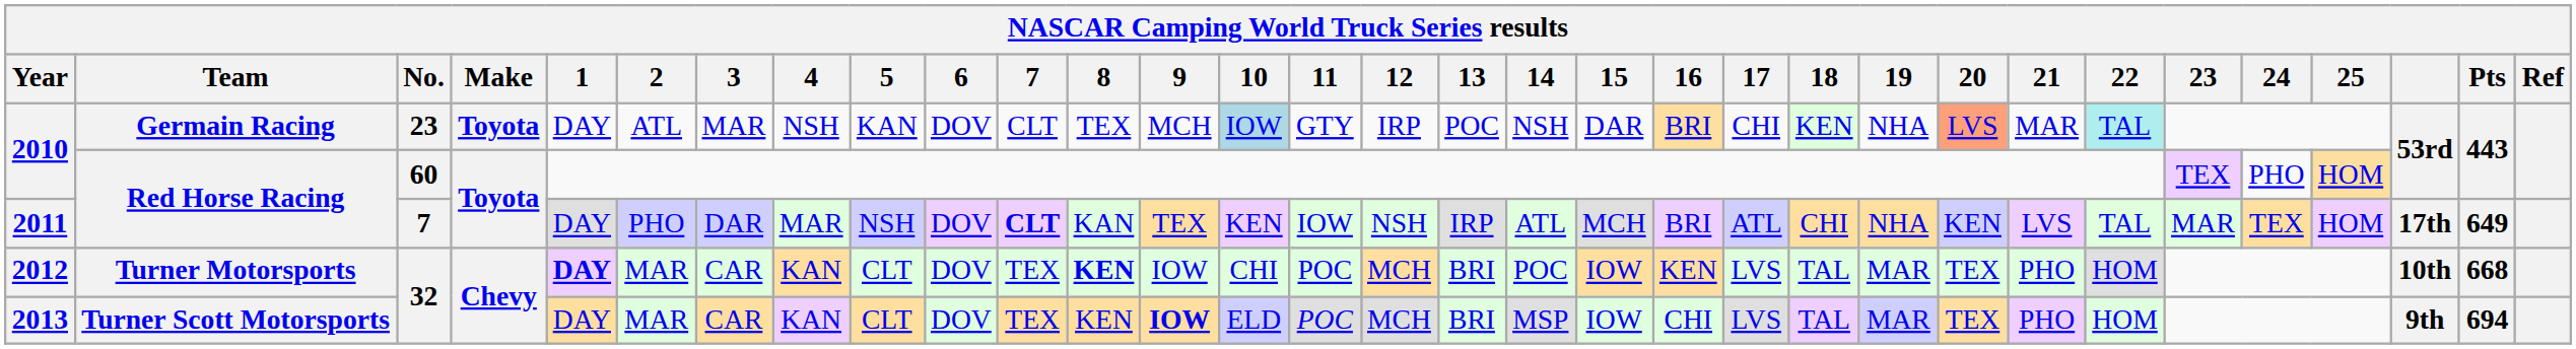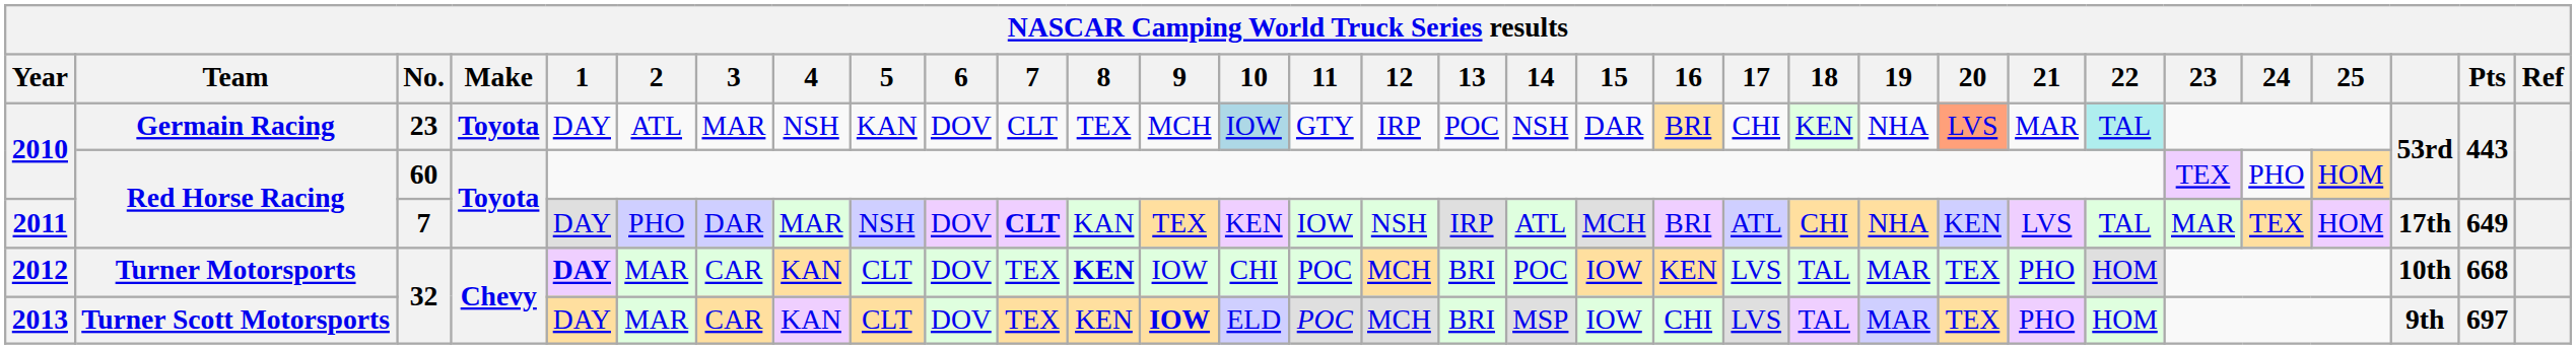 <table class="wikitable" style="text-align:center; font-size:75%">
 <tr>
 <th colspan=32><a href='#'>NASCAR Camping World Truck Series</a> results</th>
 </tr>
 <tr>
 <th>Year</th>
 <th>Team</th>
 <th>No.</th>
 <th>Make</th>
 <th>1</th>
 <th>2</th>
 <th>3</th>
 <th>4</th>
 <th>5</th>
 <th>6</th>
 <th>7</th>
 <th>8</th>
 <th>9</th>
 <th>10</th>
 <th>11</th>
 <th>12</th>
 <th>13</th>
 <th>14</th>
 <th>15</th>
 <th>16</th>
 <th>17</th>
 <th>18</th>
 <th>19</th>
 <th>20</th>
 <th>21</th>
 <th>22</th>
 <th>23</th>
 <th>24</th>
 <th>25</th>
 <th></th>
 <th>Pts</th>
 <th>Ref</th>
 </tr>
 <tr>
 <th rowspan=2><a href='#'>2010</a></th>
 <th><a href='#'>Germain Racing</a></th>
 <th>23</th>
 <th><a href='#'>Toyota</a></th>
 <td><a href='#'>DAY</a></td>
 <td><a href='#'>ATL</a></td>
 <td><a href='#'>MAR</a></td>
 <td><a href='#'>NSH</a></td>
 <td><a href='#'>KAN</a></td>
 <td><a href='#'>DOV</a></td>
 <td><a href='#'>CLT</a></td>
 <td><a href='#'>TEX</a></td>
 <td><a href='#'>MCH</a></td>
 <td style="background: lightblue;"><a href='#'>IOW</a></td>
 <td><a href='#'>GTY</a></td>
 <td><a href='#'>IRP</a></td>
 <td><a href='#'>POC</a></td>
 <td><a href='#'>NSH</a></td>
 <td><a href='#'>DAR</a></td>
 <td style="background:#FFDF9F;"><a href='#'>BRI</a><br></td>
 <td><a href='#'>CHI</a></td>
 <td style="background:#DFFFDF;"><a href='#'>KEN</a><br></td>
 <td><a href='#'>NHA</a></td>
 <td style="background: lightsalmon;"><a href='#'>LVS</a></td>
 <td><a href='#'>MAR</a></td>
 <td style="background: paleturquoise;"><a href='#'>TAL</a></td>
 <td colspan=3></td>
 <th rowspan=2>53rd</th>
 <th rowspan=2>443</th>
 <th rowspan=2></th>
 </tr>
 <tr>
 <th rowspan=2><a href='#'>Red Horse Racing</a></th>
 <th>60</th>
 <th rowspan=2><a href='#'>Toyota</a></th>
 <td colspan=22></td>
 <td style="background:#EFCFFF;"><a href='#'>TEX</a><br></td>
 <td><a href='#'>PHO</a></td>
 <td style="background:#FFDF9F;"><a href='#'>HOM</a><br></td>
 </tr>
 <tr>
 <th><a href='#'>2011</a></th>
 <th>7</th>
 <td style="background:#DFDFDF;"><a href='#'>DAY</a><br></td>
 <td style="background:#CFCFFF;"><a href='#'>PHO</a><br></td>
 <td style="background:#CFCFFF;"><a href='#'>DAR</a><br></td>
 <td style="background:#DFFFDF;"><a href='#'>MAR</a><br></td>
 <td style="background:#CFCFFF;"><a href='#'>NSH</a><br></td>
 <td style="background:#EFCFFF;"><a href='#'>DOV</a><br></td>
 <td style="background:#EFCFFF;"><strong><a href='#'>CLT</a><br></strong></td>
 <td style="background:#DFFFDF;"><a href='#'>KAN</a><br></td>
 <td style="background:#FFDF9F;"><a href='#'>TEX</a><br></td>
 <td style="background:#EFCFFF;"><a href='#'>KEN</a><br></td>
 <td style="background:#DFFFDF;"><a href='#'>IOW</a><br></td>
 <td style="background:#DFFFDF;"><a href='#'>NSH</a><br></td>
 <td style="background:#DFDFDF;"><a href='#'>IRP</a><br></td>
 <td style="background:#DFFFDF;"><a href='#'>ATL</a><br></td>
 <td style="background:#DFDFDF;"><a href='#'>MCH</a><br></td>
 <td style="background:#EFCFFF;"><a href='#'>BRI</a><br></td>
 <td style="background:#CFCFFF;"><a href='#'>ATL</a><br></td>
 <td style="background:#FFDF9F;"><a href='#'>CHI</a><br></td>
 <td style="background:#FFDF9F;"><a href='#'>NHA</a><br></td>
 <td style="background:#CFCFFF;"><a href='#'>KEN</a><br></td>
 <td style="background:#EFCFFF;"><a href='#'>LVS</a><br></td>
 <td style="background:#DFFFDF;"><a href='#'>TAL</a><br></td>
 <td style="background:#DFFFDF;"><a href='#'>MAR</a><br></td>
 <td style="background:#FFDF9F;"><a href='#'>TEX</a><br></td>
 <td style="background:#EFCFFF;"><a href='#'>HOM</a><br></td>
 <th>17th</th>
 <th>649</th>
 <th></th>
 </tr>
 <tr>
 <th><a href='#'>2012</a></th>
 <th><a href='#'>Turner Motorsports</a></th>
 <th rowspan=2>32</th>
 <th rowspan=2><a href='#'>Chevy</a></th>
 <td style="background:#EFCFFF;"><strong><a href='#'>DAY</a></strong><br></td>
 <td style="background:#DFFFDF;"><a href='#'>MAR</a><br></td>
 <td style="background:#DFFFDF;"><a href='#'>CAR</a><br></td>
 <td style="background:#FFDF9F;"><a href='#'>KAN</a><br></td>
 <td style="background:#DFFFDF;"><a href='#'>CLT</a><br></td>
 <td style="background:#DFFFDF;"><a href='#'>DOV</a><br></td>
 <td style="background:#DFFFDF;"><a href='#'>TEX</a><br></td>
 <td style="background:#DFFFDF;"><strong><a href='#'>KEN</a><br></strong></td>
 <td style="background:#DFFFDF;"><a href='#'>IOW</a><br></td>
 <td style="background:#DFFFDF;"><a href='#'>CHI</a><br></td>
 <td style="background:#DFFFDF;"><a href='#'>POC</a><br></td>
 <td style="background:#FFDF9F;"><a href='#'>MCH</a><br></td>
 <td style="background:#DFFFDF;"><a href='#'>BRI</a><br></td>
 <td style="background:#DFFFDF;"><a href='#'>POC</a><br></td>
 <td style="background:#FFDF9F;"><a href='#'>IOW</a><br></td>
 <td style="background:#FFDF9F;"><a href='#'>KEN</a><br></td>
 <td style="background:#DFFFDF;"><a href='#'>LVS</a><br></td>
 <td style="background:#DFFFDF;"><a href='#'>TAL</a><br></td>
 <td style="background:#DFFFDF;"><a href='#'>MAR</a><br></td>
 <td style="background:#DFFFDF;"><a href='#'>TEX</a><br></td>
 <td style="background:#DFFFDF;"><a href='#'>PHO</a><br></td>
 <td style="background:#DFDFDF;"><a href='#'>HOM</a><br></td>
 <td colspan=3></td>
 <th>10th</th>
 <th>668</th>
 <th></th>
 </tr>
 <tr>
 <th><a href='#'>2013</a></th>
 <th><a href='#'>Turner Scott Motorsports</a></th>
 <td style="background:#FFDF9F;"><a href='#'>DAY</a><br></td>
 <td style="background:#DFFFDF;"><a href='#'>MAR</a><br></td>
 <td style="background:#FFDF9F;"><a href='#'>CAR</a><br></td>
 <td style="background:#EFCFFF;"><a href='#'>KAN</a><br></td>
 <td style="background:#FFDF9F;"><a href='#'>CLT</a><br></td>
 <td style="background:#DFFFDF;"><a href='#'>DOV</a><br></td>
 <td style="background:#FFDF9F;"><a href='#'>TEX</a><br></td>
 <td style="background:#FFDF9F;"><a href='#'>KEN</a><br></td>
 <td style="background:#FFDF9F;"><strong><a href='#'>IOW</a><br></strong></td>
 <td style="background:#CFCFFF;"><a href='#'>ELD</a><br></td>
 <td style="background:#DFDFDF;"><em><a href='#'>POC</a></em><br></td>
 <td style="background:#DFDFDF;"><a href='#'>MCH</a><br></td>
 <td style="background:#DFFFDF;"><a href='#'>BRI</a><br></td>
 <td style="background:#DFDFDF;"><a href='#'>MSP</a><br></td>
 <td style="background:#DFFFDF;"><a href='#'>IOW</a><br></td>
 <td style="background:#DFFFDF;"><a href='#'>CHI</a><br></td>
 <td style="background:#DFDFDF;"><a href='#'>LVS</a><br></td>
 <td style="background:#EFCFFF;"><a href='#'>TAL</a><br></td>
 <td style="background:#CFCFFF;"><a href='#'>MAR</a><br></td>
 <td style="background:#FFDF9F;"><a href='#'>TEX</a><br></td>
 <td style="background:#EFCFFF;"><a href='#'>PHO</a><br></td>
 <td style="background:#DFFFDF;"><a href='#'>HOM</a><br></td>
 <td colspan=3></td>
 <th>9th</th>
-<th>694</th>
+<th>697</th>
 <th></th>
 </tr>
 </table>
